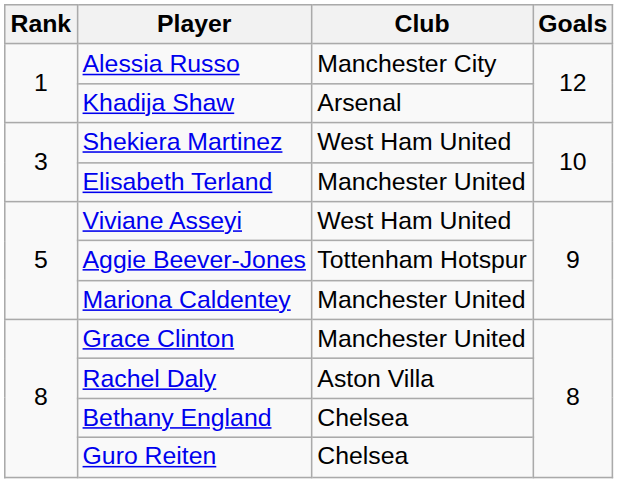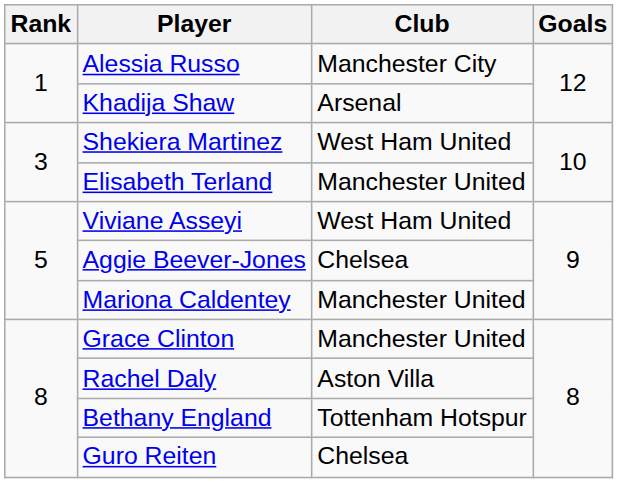 <table class="wikitable" style="text-align:center">
 <tr>
 <th>Rank</th>
 <th>Player</th>
 <th>Club</th>
 <th>Goals</th>
 </tr>
 <tr>
 <td rowspan=2>1</td>
 <td align="left"> <a href='#'>Alessia Russo</a></td>
 <td align="left">Manchester City</td>
 <td rowspan=2>12</td>
 </tr>
 <tr>
 <td align="left"> <a href='#'>Khadija Shaw</a></td>
 <td align="left">Arsenal</td>
 </tr>
 <tr>
 <td rowspan=2>3</td>
 <td align="left"> <a href='#'>Shekiera Martinez</a></td>
 <td align="left">West Ham United</td>
 <td rowspan=2>10</td>
 </tr>
 <tr>
 <td align="left"> <a href='#'>Elisabeth Terland</a></td>
 <td align="left">Manchester United</td>
 </tr>
 <tr>
 <td rowspan=3>5</td>
 <td align="left"> <a href='#'>Viviane Asseyi</a></td>
 <td align="left">West Ham United</td>
 <td rowspan=3>9</td>
 </tr>
 <tr>
 <td align="left"> <a href='#'>Aggie Beever-Jones</a></td>
-<td align="left">Tottenham Hotspur</td>
+<td align="left">Chelsea</td>
 </tr>
 <tr>
 <td align="left"> <a href='#'>Mariona Caldentey</a></td>
 <td align="left">Manchester United</td>
 </tr>
 <tr>
 <td rowspan=4>8</td>
 <td align="left"> <a href='#'>Grace Clinton</a></td>
 <td align="left">Manchester United</td>
 <td rowspan=4>8</td>
 </tr>
 <tr>
 <td align="left"> <a href='#'>Rachel Daly</a></td>
 <td align="left">Aston Villa</td>
 </tr>
 <tr>
 <td align="left"> <a href='#'>Bethany England</a></td>
-<td align="left">Chelsea</td>
+<td align="left">Tottenham Hotspur</td>
 </tr>
 <tr>
 <td align="left"> <a href='#'>Guro Reiten</a></td>
 <td align="left">Chelsea</td>
 </tr>
 </table>
